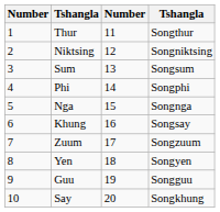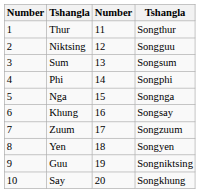 <table class="wikitable">
 <tr>
 <th>Number</th>
 <th>Tshangla</th>
 <th>Number</th>
 <th>Tshangla</th>
 </tr>
 <tr>
 <td>1</td>
 <td>Thur</td>
 <td>11</td>
 <td>Songthur</td>
 </tr>
 <tr>
 <td>2</td>
 <td>Niktsing</td>
 <td>12</td>
-<td>Songniktsing</td>
+<td>Songguu</td>
 </tr>
 <tr>
 <td>3</td>
 <td>Sum</td>
 <td>13</td>
 <td>Songsum</td>
 </tr>
 <tr>
 <td>4</td>
 <td>Phi</td>
 <td>14</td>
 <td>Songphi</td>
 </tr>
 <tr>
 <td>5</td>
 <td>Nga</td>
 <td>15</td>
 <td>Songnga</td>
 </tr>
 <tr>
 <td>6</td>
 <td>Khung</td>
 <td>16</td>
 <td>Songsay</td>
 </tr>
 <tr>
 <td>7</td>
 <td>Zuum</td>
 <td>17</td>
 <td>Songzuum</td>
 </tr>
 <tr>
 <td>8</td>
 <td>Yen</td>
 <td>18</td>
 <td>Songyen</td>
 </tr>
 <tr>
 <td>9</td>
 <td>Guu</td>
 <td>19</td>
-<td>Songguu</td>
+<td>Songniktsing</td>
 </tr>
 <tr>
 <td>10</td>
 <td>Say</td>
 <td>20</td>
 <td>Songkhung</td>
 </tr>
 </table>
